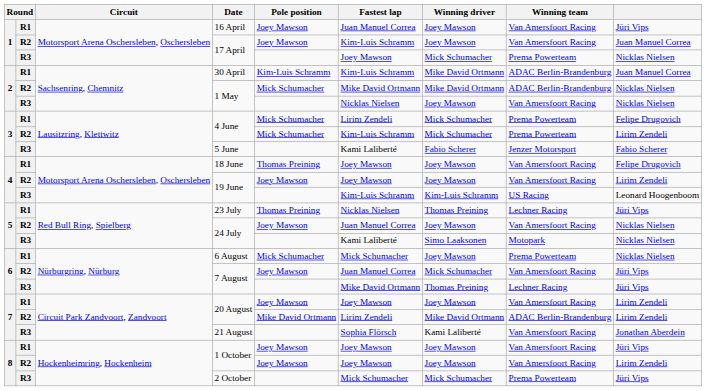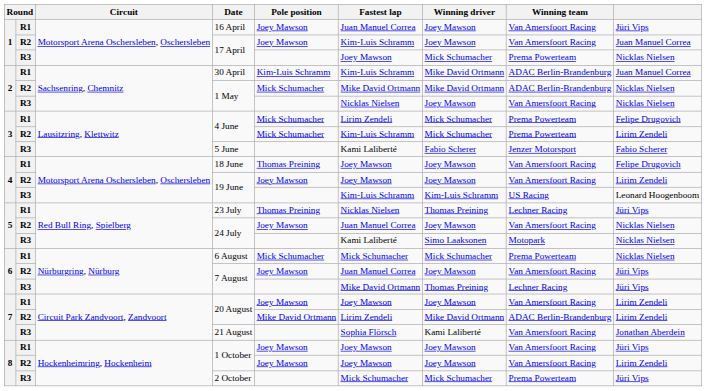 <table class="wikitable" style="font-size: 85%;">
 <tr>
 <th colspan=2>Round</th>
 <th>Circuit</th>
 <th>Date</th>
 <th>Pole position</th>
 <th>Fastest lap</th>
 <th>Winning driver</th>
 <th>Winning team</th>
 <th></th>
 </tr>
 <tr>
 <th rowspan=3>1</th>
 <th>R1</th>
 <td rowspan=3 nowrap> <a href='#'>Motorsport Arena Oschersleben</a>, <a href='#'>Oschersleben</a></td>
 <td>16 April</td>
 <td> <a href='#'>Joey Mawson</a></td>
 <td> <a href='#'>Juan Manuel Correa</a></td>
 <td> <a href='#'>Joey Mawson</a></td>
 <td> <a href='#'>Van Amersfoort Racing</a></td>
 <td> <a href='#'>Jüri Vips</a></td>
 </tr>
 <tr>
 <th>R2</th>
 <td rowspan=2>17 April</td>
 <td> <a href='#'>Joey Mawson</a></td>
 <td> <a href='#'>Kim-Luis Schramm</a></td>
 <td> <a href='#'>Joey Mawson</a></td>
 <td> <a href='#'>Van Amersfoort Racing</a></td>
 <td> <a href='#'>Juan Manuel Correa</a></td>
 </tr>
 <tr>
 <th>R3</th>
 <td></td>
 <td> <a href='#'>Joey Mawson</a></td>
 <td> <a href='#'>Mick Schumacher</a></td>
 <td> <a href='#'>Prema Powerteam</a></td>
 <td> <a href='#'>Nicklas Nielsen</a></td>
 </tr>
 <tr>
 <th rowspan=3>2</th>
 <th>R1</th>
 <td rowspan=3> <a href='#'>Sachsenring</a>, <a href='#'>Chemnitz</a></td>
 <td>30 April</td>
 <td nowrap> <a href='#'>Kim-Luis Schramm</a></td>
 <td nowrap> <a href='#'>Kim-Luis Schramm</a></td>
 <td> <a href='#'>Mike David Ortmann</a></td>
 <td nowrap> <a href='#'>ADAC Berlin-Brandenburg</a></td>
 <td> <a href='#'>Juan Manuel Correa</a></td>
 </tr>
 <tr>
 <th>R2</th>
 <td rowspan=2>1 May</td>
 <td> <a href='#'>Mick Schumacher</a></td>
 <td> <a href='#'>Mike David Ortmann</a></td>
 <td> <a href='#'>Mike David Ortmann</a></td>
 <td> <a href='#'>ADAC Berlin-Brandenburg</a></td>
 <td> <a href='#'>Nicklas Nielsen</a></td>
 </tr>
 <tr>
 <th>R3</th>
 <td></td>
 <td> <a href='#'>Nicklas Nielsen</a></td>
 <td> <a href='#'>Joey Mawson</a></td>
 <td> <a href='#'>Van Amersfoort Racing</a></td>
 <td> <a href='#'>Nicklas Nielsen</a></td>
 </tr>
 <tr>
 <th rowspan=3>3</th>
 <th>R1</th>
 <td rowspan=3> <a href='#'>Lausitzring</a>, <a href='#'>Klettwitz</a></td>
 <td rowspan=2>4 June</td>
 <td> <a href='#'>Mick Schumacher</a></td>
 <td> <a href='#'>Lirim Zendeli</a></td>
 <td> <a href='#'>Mick Schumacher</a></td>
 <td> <a href='#'>Prema Powerteam</a></td>
 <td> <a href='#'>Felipe Drugovich</a></td>
 </tr>
 <tr>
 <th>R2</th>
 <td> <a href='#'>Mick Schumacher</a></td>
 <td> <a href='#'>Kim-Luis Schramm</a></td>
 <td> <a href='#'>Mick Schumacher</a></td>
 <td> <a href='#'>Prema Powerteam</a></td>
 <td> <a href='#'>Lirim Zendeli</a></td>
 </tr>
 <tr>
 <th>R3</th>
 <td>5 June</td>
 <td></td>
 <td> Kami Laliberté</td>
 <td> <a href='#'>Fabio Scherer</a></td>
 <td> <a href='#'>Jenzer Motorsport</a></td>
 <td> <a href='#'>Fabio Scherer</a></td>
 </tr>
 <tr>
 <th rowspan=3>4</th>
 <th>R1</th>
 <td rowspan=3> <a href='#'>Motorsport Arena Oschersleben</a>, <a href='#'>Oschersleben</a></td>
 <td>18 June</td>
 <td> <a href='#'>Thomas Preining</a></td>
 <td> <a href='#'>Joey Mawson</a></td>
 <td> <a href='#'>Joey Mawson</a></td>
 <td> <a href='#'>Van Amersfoort Racing</a></td>
 <td> <a href='#'>Felipe Drugovich</a></td>
 </tr>
 <tr>
 <th>R2</th>
 <td rowspan=2>19 June</td>
 <td> <a href='#'>Joey Mawson</a></td>
 <td> <a href='#'>Joey Mawson</a></td>
 <td> <a href='#'>Joey Mawson</a></td>
 <td> <a href='#'>Van Amersfoort Racing</a></td>
 <td> <a href='#'>Lirim Zendeli</a></td>
 </tr>
 <tr>
 <th>R3</th>
 <td></td>
 <td nowrap> <a href='#'>Kim-Luis Schramm</a></td>
 <td nowrap> <a href='#'>Kim-Luis Schramm</a></td>
 <td> <a href='#'>US Racing</a></td>
 <td nowrap> Leonard Hoogenboom</td>
 </tr>
 <tr>
 <th rowspan=3>5</th>
 <th>R1</th>
 <td rowspan=3> <a href='#'>Red Bull Ring</a>, <a href='#'>Spielberg</a></td>
 <td>23 July</td>
 <td> <a href='#'>Thomas Preining</a></td>
 <td> <a href='#'>Nicklas Nielsen</a></td>
 <td> <a href='#'>Thomas Preining</a></td>
 <td> <a href='#'>Lechner Racing</a></td>
 <td> <a href='#'>Jüri Vips</a></td>
 </tr>
 <tr>
 <th>R2</th>
 <td rowspan=2>24 July</td>
 <td> <a href='#'>Joey Mawson</a></td>
 <td> <a href='#'>Juan Manuel Correa</a></td>
 <td> <a href='#'>Joey Mawson</a></td>
 <td> <a href='#'>Van Amersfoort Racing</a></td>
 <td> <a href='#'>Nicklas Nielsen</a></td>
 </tr>
 <tr>
 <th>R3</th>
 <td></td>
 <td> Kami Laliberté</td>
 <td> <a href='#'>Simo Laaksonen</a></td>
 <td> <a href='#'>Motopark</a></td>
 <td> <a href='#'>Nicklas Nielsen</a></td>
 </tr>
 <tr>
 <th rowspan=3>6</th>
 <th>R1</th>
 <td rowspan=3> <a href='#'>Nürburgring</a>, <a href='#'>Nürburg</a></td>
 <td>6 August</td>
 <td> <a href='#'>Mick Schumacher</a></td>
 <td> <a href='#'>Mick Schumacher</a></td>
-<td> <a href='#'>Joey Mawson</a></td>
+<td> <a href='#'>Mick Schumacher</a></td>
 <td> <a href='#'>Prema Powerteam</a></td>
 <td> <a href='#'>Nicklas Nielsen</a></td>
 </tr>
 <tr>
 <th>R2</th>
 <td rowspan=2>7 August</td>
 <td> <a href='#'>Joey Mawson</a></td>
 <td nowrap> <a href='#'>Juan Manuel Correa</a></td>
-<td> <a href='#'>Mick Schumacher</a></td>
+<td> <a href='#'>Joey Mawson</a></td>
 <td> <a href='#'>Van Amersfoort Racing</a></td>
 <td> <a href='#'>Jüri Vips</a></td>
 </tr>
 <tr>
 <th>R3</th>
 <td></td>
 <td nowrap> <a href='#'>Mike David Ortmann</a></td>
 <td> <a href='#'>Thomas Preining</a></td>
 <td> <a href='#'>Lechner Racing</a></td>
 <td> <a href='#'>Jüri Vips</a></td>
 </tr>
 <tr>
 <th rowspan=3>7</th>
 <th>R1</th>
 <td rowspan=3> <a href='#'>Circuit Park Zandvoort</a>, <a href='#'>Zandvoort</a></td>
 <td rowspan=2>20 August</td>
 <td> <a href='#'>Joey Mawson</a></td>
 <td> <a href='#'>Joey Mawson</a></td>
 <td> <a href='#'>Joey Mawson</a></td>
 <td> <a href='#'>Van Amersfoort Racing</a></td>
 <td> <a href='#'>Lirim Zendeli</a></td>
 </tr>
 <tr>
 <th>R2</th>
 <td nowrap> <a href='#'>Mike David Ortmann</a></td>
 <td> <a href='#'>Lirim Zendeli</a></td>
 <td nowrap> <a href='#'>Mike David Ortmann</a></td>
 <td> <a href='#'>ADAC Berlin-Brandenburg</a></td>
 <td> <a href='#'>Lirim Zendeli</a></td>
 </tr>
 <tr>
 <th>R3</th>
 <td nowrap>21 August</td>
 <td></td>
 <td> <a href='#'>Sophia Flörsch</a></td>
 <td> Kami Laliberté</td>
 <td> <a href='#'>Van Amersfoort Racing</a></td>
 <td> <a href='#'>Jonathan Aberdein</a></td>
 </tr>
 <tr>
 <th rowspan=3>8</th>
 <th>R1</th>
 <td rowspan=3> <a href='#'>Hockenheimring</a>, <a href='#'>Hockenheim</a></td>
 <td rowspan=2>1 October</td>
 <td> <a href='#'>Joey Mawson</a></td>
 <td> <a href='#'>Joey Mawson</a></td>
 <td> <a href='#'>Joey Mawson</a></td>
 <td> <a href='#'>Van Amersfoort Racing</a></td>
 <td> <a href='#'>Jüri Vips</a></td>
 </tr>
 <tr>
 <th>R2</th>
 <td> <a href='#'>Joey Mawson</a></td>
 <td> <a href='#'>Joey Mawson</a></td>
 <td> <a href='#'>Joey Mawson</a></td>
 <td> <a href='#'>Van Amersfoort Racing</a></td>
 <td> <a href='#'>Lirim Zendeli</a></td>
 </tr>
 <tr>
 <th>R3</th>
 <td nowrap>2 October</td>
 <td></td>
 <td> <a href='#'>Mick Schumacher</a></td>
 <td> <a href='#'>Mick Schumacher</a></td>
 <td> <a href='#'>Prema Powerteam</a></td>
 <td> <a href='#'>Jüri Vips</a></td>
 </tr>
 </table>
